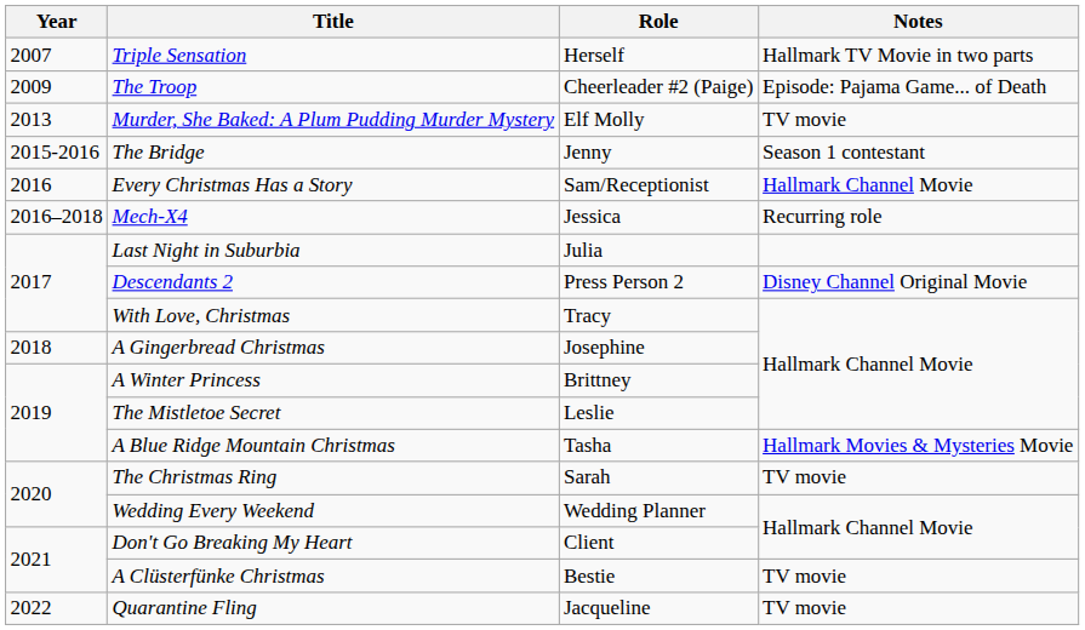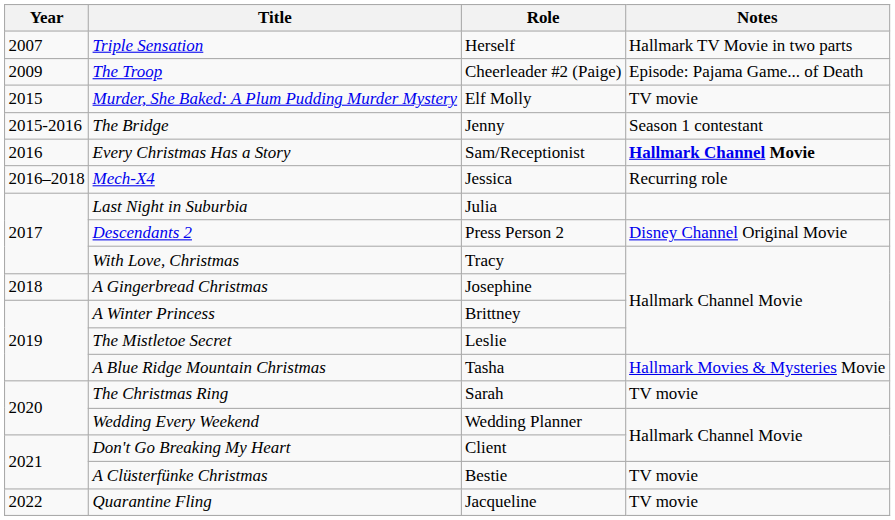 <table class="wikitable">
 <tr>
 <th>Year</th>
 <th>Title</th>
 <th>Role</th>
 <th>Notes</th>
 </tr>
 <tr>
 <td>2007</td>
 <td><em><a href='#'>Triple Sensation</a></em></td>
 <td>Herself</td>
 <td>Hallmark TV Movie in two parts</td>
 </tr>
 <tr>
 <td>2009</td>
 <td><em><a href='#'>The Troop</a></em></td>
 <td>Cheerleader #2 (Paige)</td>
 <td>Episode: Pajama Game... of Death</td>
 </tr>
 <tr>
-<td>2013</td>
+<td>2015</td>
 <td><em><a href='#'>Murder, She Baked: A Plum Pudding Murder Mystery</a></em></td>
 <td>Elf Molly</td>
 <td>TV movie</td>
 </tr>
 <tr>
 <td>2015-2016</td>
 <td><em>The Bridge</em></td>
 <td>Jenny</td>
 <td>Season 1 contestant</td>
 </tr>
 <tr>
 <td>2016</td>
 <td><em>Every Christmas Has a Story</em></td>
 <td>Sam/Receptionist</td>
-<td><a href='#'>Hallmark Channel</a> Movie</td>
+<td><strong><a href='#'>Hallmark Channel</a> Movie</strong></td>
 </tr>
 <tr>
 <td>2016–2018</td>
 <td><em><a href='#'>Mech-X4</a></em></td>
 <td>Jessica</td>
 <td>Recurring role</td>
 </tr>
 <tr>
 <td rowspan="3">2017</td>
 <td><em>Last Night in Suburbia</em></td>
 <td>Julia</td>
 <td></td>
 </tr>
 <tr>
 <td><em><a href='#'>Descendants 2</a></em></td>
 <td>Press Person 2</td>
 <td><a href='#'>Disney Channel</a> Original Movie</td>
 </tr>
 <tr>
 <td><em>With Love, Christmas</em></td>
 <td>Tracy</td>
 <td rowspan="4">Hallmark Channel Movie</td>
 </tr>
 <tr>
 <td>2018</td>
 <td><em>A Gingerbread Christmas</em></td>
 <td>Josephine</td>
 </tr>
 <tr>
 <td rowspan="3">2019</td>
 <td><em>A Winter Princess</em></td>
 <td>Brittney</td>
 </tr>
 <tr>
 <td><em>The Mistletoe Secret</em></td>
 <td>Leslie</td>
 </tr>
 <tr>
 <td><em>A Blue Ridge Mountain Christmas</em></td>
 <td>Tasha</td>
 <td><a href='#'>Hallmark Movies & Mysteries</a> Movie</td>
 </tr>
 <tr>
 <td rowspan="2">2020</td>
 <td><em>The Christmas Ring</em></td>
 <td>Sarah</td>
 <td>TV movie</td>
 </tr>
 <tr>
 <td><em>Wedding Every Weekend</em></td>
 <td>Wedding Planner</td>
 <td rowspan="2">Hallmark Channel Movie</td>
 </tr>
 <tr>
 <td rowspan="2">2021</td>
 <td><em>Don't Go Breaking My Heart</em></td>
 <td>Client</td>
 </tr>
 <tr>
 <td><em>A Clüsterfünke Christmas</em></td>
 <td>Bestie</td>
 <td>TV movie</td>
 </tr>
 <tr>
 <td>2022</td>
 <td><em>Quarantine Fling</em></td>
 <td>Jacqueline</td>
 <td>TV movie</td>
 </tr>
 </table>
